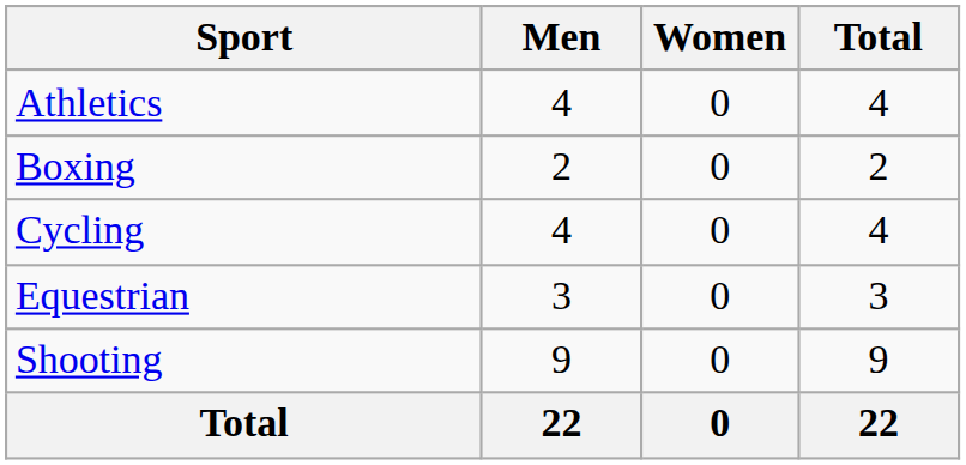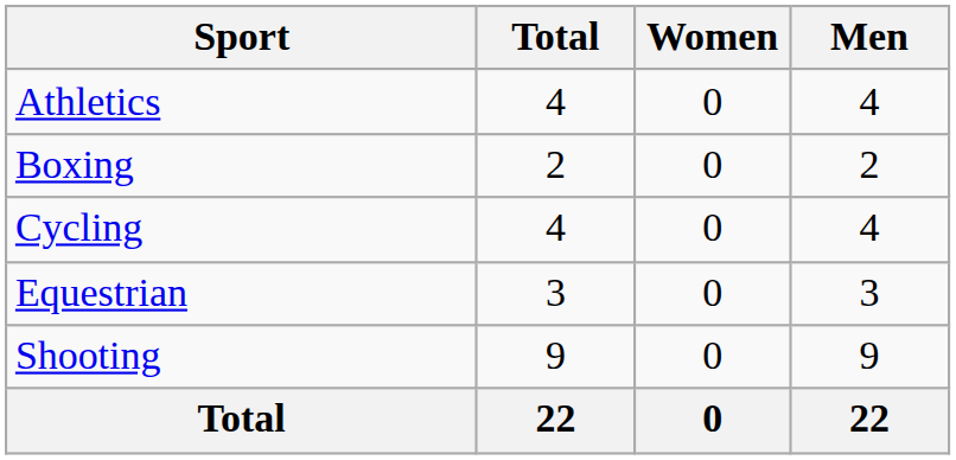 <table class="wikitable sortable" style="text-align:center;">
 <tr>
 <th width=180>Sport</th>
+<th width=55>Total</th>
+<th width=55>Women</th>
 <th width=55>Men</th>
-<th width=55>Women</th>
-<th width=55>Total</th>
 </tr>
 <tr>
 <td align=left><a href='#'>Athletics</a></td>
 <td>4</td>
 <td>0</td>
 <td>4</td>
 </tr>
 <tr>
 <td align=left><a href='#'>Boxing</a></td>
 <td>2</td>
 <td>0</td>
 <td>2</td>
 </tr>
 <tr>
 <td align=left><a href='#'>Cycling</a></td>
 <td>4</td>
 <td>0</td>
 <td>4</td>
 </tr>
 <tr>
 <td align=left><a href='#'>Equestrian</a></td>
 <td>3</td>
 <td>0</td>
 <td>3</td>
 </tr>
 <tr>
 <td align=left><a href='#'>Shooting</a></td>
 <td>9</td>
 <td>0</td>
 <td>9</td>
 </tr>
 <tr class="sortbottom">
 <th>Total</th>
 <th>22</th>
 <th>0</th>
 <th>22</th>
 </tr>
 </table>
